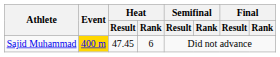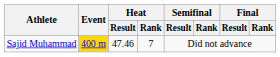 <table class=wikitable style="font-size:90%">
 <tr>
 <th rowspan="2">Athlete</th>
 <th rowspan="2">Event</th>
 <th colspan="2">Heat</th>
 <th colspan="2">Semifinal</th>
 <th colspan="2">Final</th>
 </tr>
 <tr style="font-size:95%">
 <th>Result</th>
 <th>Rank</th>
 <th>Result</th>
 <th>Rank</th>
 <th>Result</th>
 <th>Rank</th>
 </tr>
 <tr align=center>
 <td align=left><a href='#'>Sajid Muhammad</a></td>
 <td align=left style="background: gold;"><a href='#'>400 m</a></td>
-<td>47.45</td>
-<td>6</td>
+<td>47.46</td>
+<td>7</td>
 <td colspan=4>Did not advance</td>
 </tr>
 </table>
